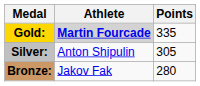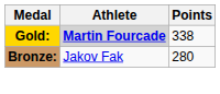 <table class="wikitable">
 <tr>
 <th><strong>Medal</strong></th>
 <th><strong>Athlete</strong></th>
 <th><strong>Points</strong></th>
 </tr>
 <tr>
 <td style="text-align:center;background-color:gold;"><strong>Gold:</strong></td>
 <td style="background: lightgrey;"> <strong><a href='#'>Martin Fourcade</a></strong></td>
-<td>335</td>
-</tr>
-<tr>
-<td style="text-align:center;background-color:silver;"><strong>Silver:</strong></td>
-<td> <a href='#'>Anton Shipulin</a></td>
-<td>305</td>
+<td>338</td>
 </tr>
 <tr>
 <td style="text-align:center;background-color:#CC9966;"><strong>Bronze:</strong></td>
 <td> <a href='#'>Jakov Fak</a></td>
 <td>280</td>
 </tr>
 </table>
